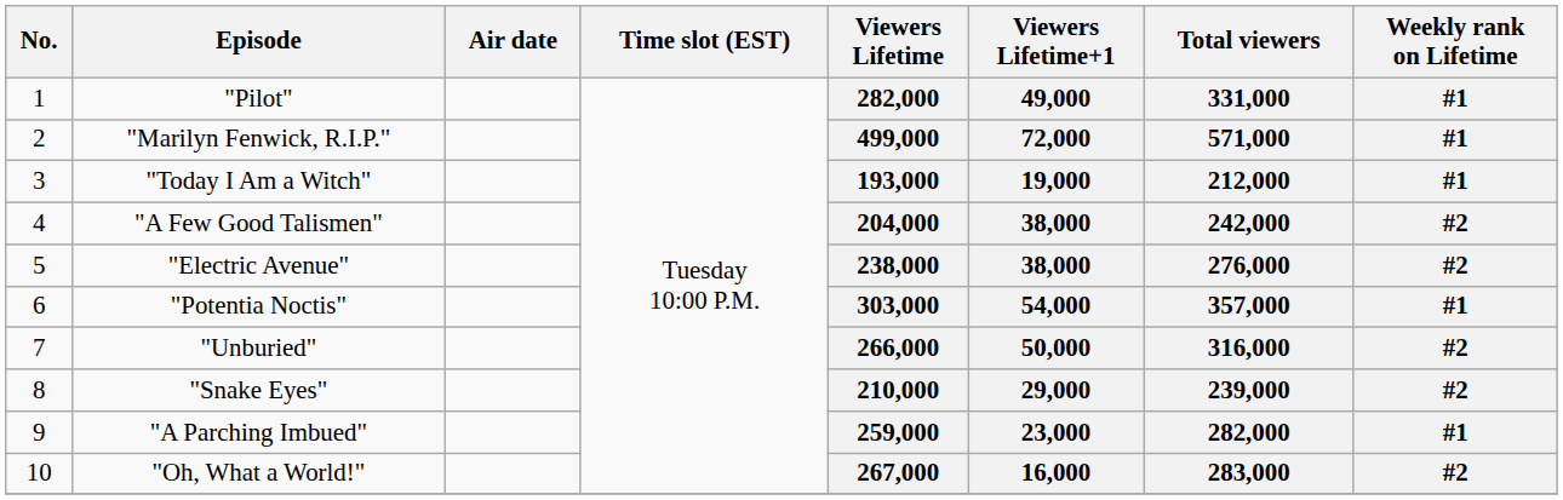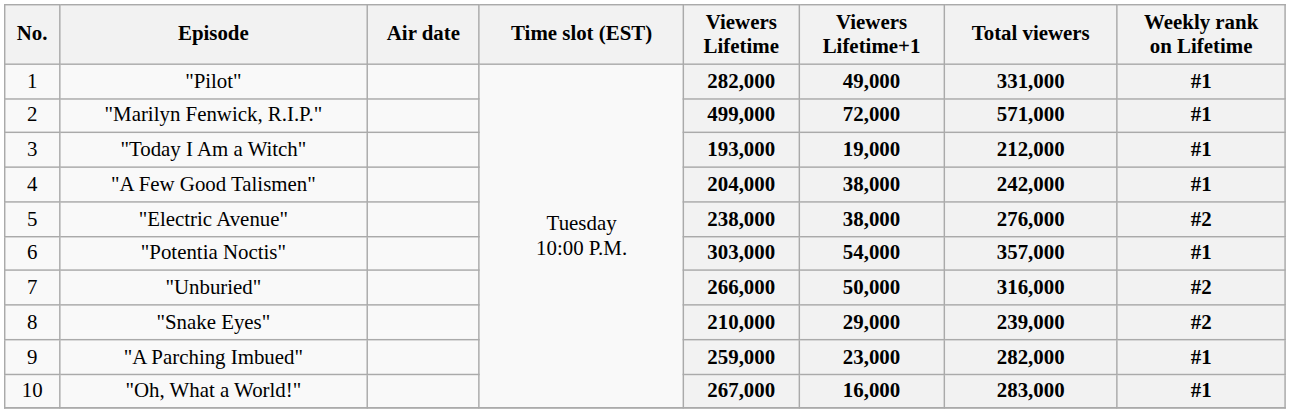 <table class="wikitable" style="font-size:90%; text-align:center; width: 100%; margin-left: auto; margin-right: auto;">
 <tr>
 <th>No.</th>
 <th>Episode</th>
 <th>Air date</th>
 <th>Time slot (EST)</th>
 <th>Viewers<br>Lifetime</th>
 <th>Viewers<br>Lifetime+1</th>
 <th>Total viewers</th>
 <th>Weekly rank<br>on Lifetime</th>
 </tr>
 <tr>
 <td style="text-align:center">1</td>
 <td>"Pilot"</td>
 <td></td>
 <td style="text-align:center" rowspan=10>Tuesday<br>10:00 P.M.</td>
 <th style="text-align:center">282,000</th>
 <th style="text-align:center">49,000</th>
 <th style="text-align:center">331,000</th>
 <th style="text-align:center">#1</th>
 </tr>
 <tr>
 <td style="text-align:center">2</td>
 <td>"Marilyn Fenwick, R.I.P."</td>
 <td></td>
 <th style="text-align:center">499,000</th>
 <th style="text-align:center">72,000</th>
 <th style="text-align:center">571,000</th>
 <th style="text-align:center">#1</th>
 </tr>
 <tr>
 <td style="text-align:center">3</td>
 <td>"Today I Am a Witch"</td>
 <td></td>
 <th style="text-align:center">193,000</th>
 <th style="text-align:center">19,000</th>
 <th style="text-align:center">212,000</th>
 <th style="text-align:center">#1</th>
 </tr>
 <tr>
 <td style="text-align:center">4</td>
 <td>"A Few Good Talismen"</td>
 <td></td>
 <th style="text-align:center">204,000</th>
 <th style="text-align:center">38,000</th>
 <th style="text-align:center">242,000</th>
-<th style="text-align:center">#2</th>
+<th style="text-align:center">#1</th>
 </tr>
 <tr>
 <td style="text-align:center">5</td>
 <td>"Electric Avenue"</td>
 <td></td>
 <th style="text-align:center">238,000</th>
 <th style="text-align:center">38,000</th>
 <th style="text-align:center">276,000</th>
 <th style="text-align:center">#2</th>
 </tr>
 <tr>
 <td style="text-align:center">6</td>
 <td>"Potentia Noctis"</td>
 <td></td>
 <th style="text-align:center">303,000</th>
 <th style="text-align:center">54,000</th>
 <th style="text-align:center">357,000</th>
 <th style="text-align:center">#1</th>
 </tr>
 <tr>
 <td style="text-align:center">7</td>
 <td>"Unburied"</td>
 <td></td>
 <th style="text-align:center">266,000</th>
 <th style="text-align:center">50,000</th>
 <th style="text-align:center">316,000</th>
 <th style="text-align:center">#2</th>
 </tr>
 <tr>
 <td style="text-align:center">8</td>
 <td>"Snake Eyes"</td>
 <td></td>
 <th style="text-align:center">210,000</th>
 <th style="text-align:center">29,000</th>
 <th style="text-align:center">239,000</th>
 <th style="text-align:center">#2</th>
 </tr>
 <tr>
 <td style="text-align:center">9</td>
 <td>"A Parching Imbued"</td>
 <td></td>
 <th style="text-align:center">259,000</th>
 <th style="text-align:center">23,000</th>
 <th style="text-align:center">282,000</th>
 <th style="text-align:center">#1</th>
 </tr>
 <tr>
 <td style="text-align:center">10</td>
 <td>"Oh, What a World!"</td>
 <td></td>
 <th style="text-align:center">267,000</th>
 <th style="text-align:center">16,000</th>
 <th style="text-align:center">283,000</th>
-<th style="text-align:center">#2</th>
+<th style="text-align:center">#1</th>
 </tr>
 <tr>
 </tr>
 </table>
